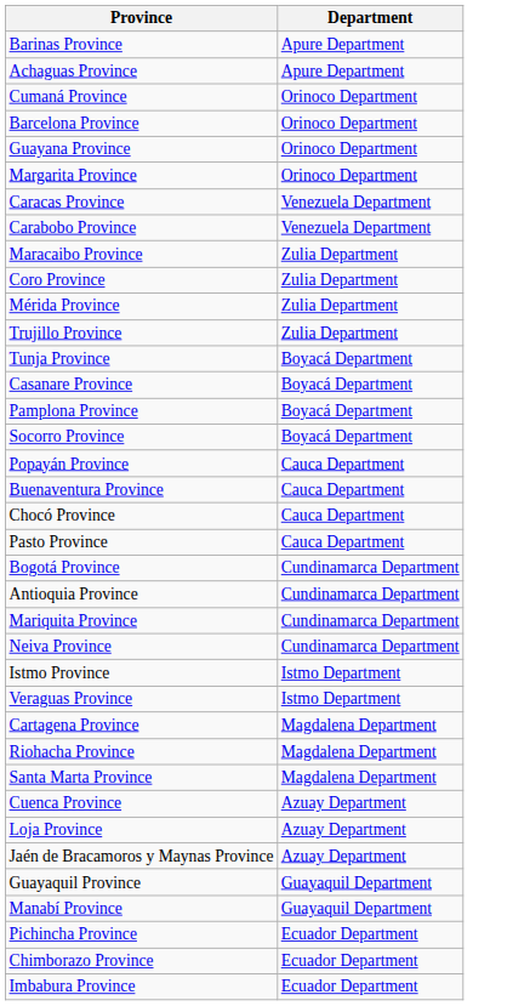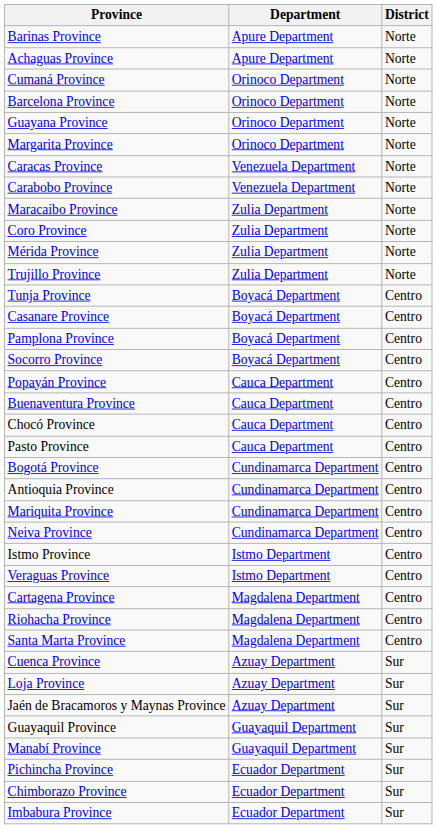 <table class="wikitable sortable">
 <tr>
 <th>Province</th>
 <th>Department</th>
+<th>District</th>
 </tr>
 <tr>
 <td><a href='#'>Barinas Province</a></td>
 <td><a href='#'>Apure Department</a></td>
+<td>Norte</td>
 </tr>
 <tr>
 <td><a href='#'>Achaguas Province</a></td>
 <td><a href='#'>Apure Department</a></td>
+<td>Norte</td>
 </tr>
 <tr>
 <td><a href='#'>Cumaná Province</a></td>
 <td><a href='#'>Orinoco Department</a></td>
+<td>Norte</td>
 </tr>
 <tr>
 <td><a href='#'>Barcelona Province</a></td>
 <td><a href='#'>Orinoco Department</a></td>
+<td>Norte</td>
 </tr>
 <tr>
 <td><a href='#'>Guayana Province</a></td>
 <td><a href='#'>Orinoco Department</a></td>
+<td>Norte</td>
 </tr>
 <tr>
 <td><a href='#'>Margarita Province</a></td>
 <td><a href='#'>Orinoco Department</a></td>
+<td>Norte</td>
 </tr>
 <tr>
 <td><a href='#'>Caracas Province</a></td>
 <td><a href='#'>Venezuela Department</a></td>
+<td>Norte</td>
 </tr>
 <tr>
 <td><a href='#'>Carabobo Province</a></td>
 <td><a href='#'>Venezuela Department</a></td>
+<td>Norte</td>
 </tr>
 <tr>
 <td><a href='#'>Maracaibo Province</a></td>
 <td><a href='#'>Zulia Department</a></td>
+<td>Norte</td>
 </tr>
 <tr>
 <td><a href='#'>Coro Province</a></td>
 <td><a href='#'>Zulia Department</a></td>
+<td>Norte</td>
 </tr>
 <tr>
 <td><a href='#'>Mérida Province</a></td>
 <td><a href='#'>Zulia Department</a></td>
+<td>Norte</td>
 </tr>
 <tr>
 <td><a href='#'>Trujillo Province</a></td>
 <td><a href='#'>Zulia Department</a></td>
+<td>Norte</td>
 </tr>
 <tr>
 <td><a href='#'>Tunja Province</a></td>
 <td><a href='#'>Boyacá Department</a></td>
+<td>Centro</td>
 </tr>
 <tr>
 <td><a href='#'>Casanare Province</a></td>
 <td><a href='#'>Boyacá Department</a></td>
+<td>Centro</td>
 </tr>
 <tr>
 <td><a href='#'>Pamplona Province</a></td>
 <td><a href='#'>Boyacá Department</a></td>
+<td>Centro</td>
 </tr>
 <tr>
 <td><a href='#'>Socorro Province</a></td>
 <td><a href='#'>Boyacá Department</a></td>
+<td>Centro</td>
 </tr>
 <tr>
 <td><a href='#'>Popayán Province</a></td>
 <td><a href='#'>Cauca Department</a></td>
+<td>Centro</td>
 </tr>
 <tr>
 <td><a href='#'>Buenaventura Province</a></td>
 <td><a href='#'>Cauca Department</a></td>
+<td>Centro</td>
 </tr>
 <tr>
 <td>Chocó Province</td>
 <td><a href='#'>Cauca Department</a></td>
+<td>Centro</td>
 </tr>
 <tr>
 <td>Pasto Province</td>
 <td><a href='#'>Cauca Department</a></td>
+<td>Centro</td>
 </tr>
 <tr>
 <td><a href='#'>Bogotá Province</a></td>
 <td><a href='#'>Cundinamarca Department</a></td>
+<td>Centro</td>
 </tr>
 <tr>
 <td>Antioquia Province</td>
 <td><a href='#'>Cundinamarca Department</a></td>
+<td>Centro</td>
 </tr>
 <tr>
 <td><a href='#'>Mariquita Province</a></td>
 <td><a href='#'>Cundinamarca Department</a></td>
+<td>Centro</td>
 </tr>
 <tr>
 <td><a href='#'>Neiva Province</a></td>
 <td><a href='#'>Cundinamarca Department</a></td>
+<td>Centro</td>
 </tr>
 <tr>
 <td>Istmo Province</td>
 <td><a href='#'>Istmo Department</a></td>
+<td>Centro</td>
 </tr>
 <tr>
 <td><a href='#'>Veraguas Province</a></td>
 <td><a href='#'>Istmo Department</a></td>
+<td>Centro</td>
 </tr>
 <tr>
 <td><a href='#'>Cartagena Province</a></td>
 <td><a href='#'>Magdalena Department</a></td>
+<td>Centro</td>
 </tr>
 <tr>
 <td><a href='#'>Riohacha Province</a></td>
 <td><a href='#'>Magdalena Department</a></td>
+<td>Centro</td>
 </tr>
 <tr>
 <td><a href='#'>Santa Marta Province</a></td>
 <td><a href='#'>Magdalena Department</a></td>
+<td>Centro</td>
 </tr>
 <tr>
 <td><a href='#'>Cuenca Province</a></td>
 <td><a href='#'>Azuay Department</a></td>
+<td>Sur</td>
 </tr>
 <tr>
 <td><a href='#'>Loja Province</a></td>
 <td><a href='#'>Azuay Department</a></td>
+<td>Sur</td>
 </tr>
 <tr>
 <td>Jaén de Bracamoros y Maynas Province</td>
 <td><a href='#'>Azuay Department</a></td>
+<td>Sur</td>
 </tr>
 <tr>
 <td>Guayaquil Province</td>
 <td><a href='#'>Guayaquil Department</a></td>
+<td>Sur</td>
 </tr>
 <tr>
 <td><a href='#'>Manabí Province</a></td>
 <td><a href='#'>Guayaquil Department</a></td>
+<td>Sur</td>
 </tr>
 <tr>
 <td><a href='#'>Pichincha Province</a></td>
 <td><a href='#'>Ecuador Department</a></td>
+<td>Sur</td>
 </tr>
 <tr>
 <td><a href='#'>Chimborazo Province</a></td>
 <td><a href='#'>Ecuador Department</a></td>
+<td>Sur</td>
 </tr>
 <tr>
 <td><a href='#'>Imbabura Province</a></td>
 <td><a href='#'>Ecuador Department</a></td>
+<td>Sur</td>
 </tr>
 </table>
